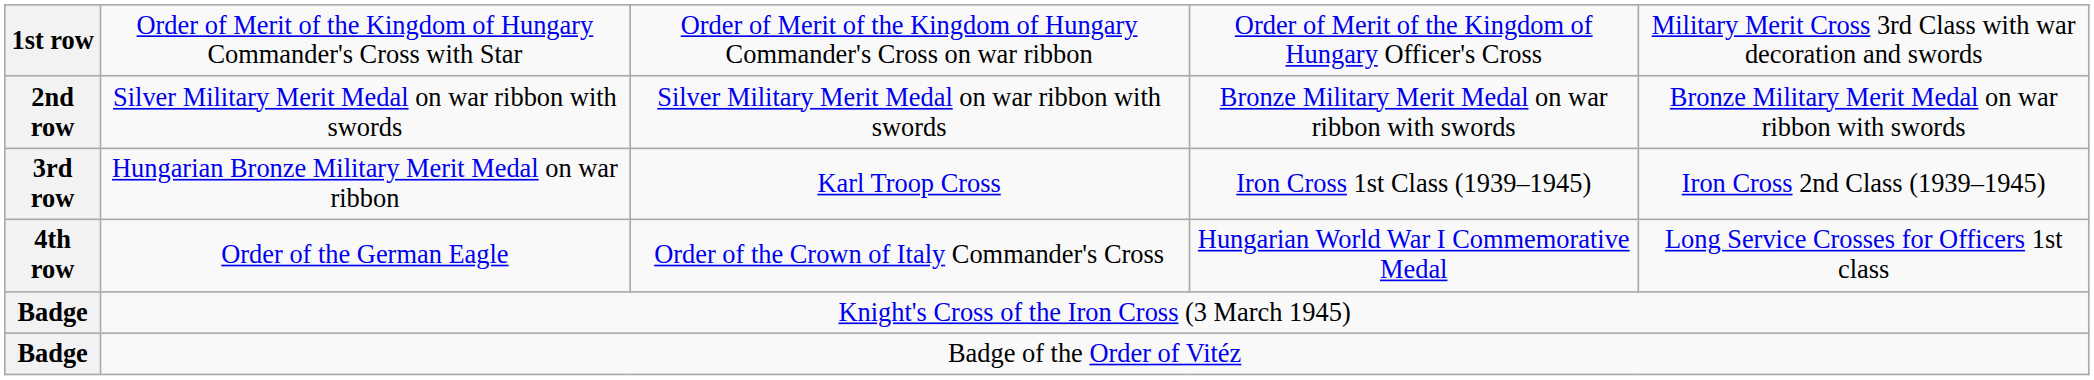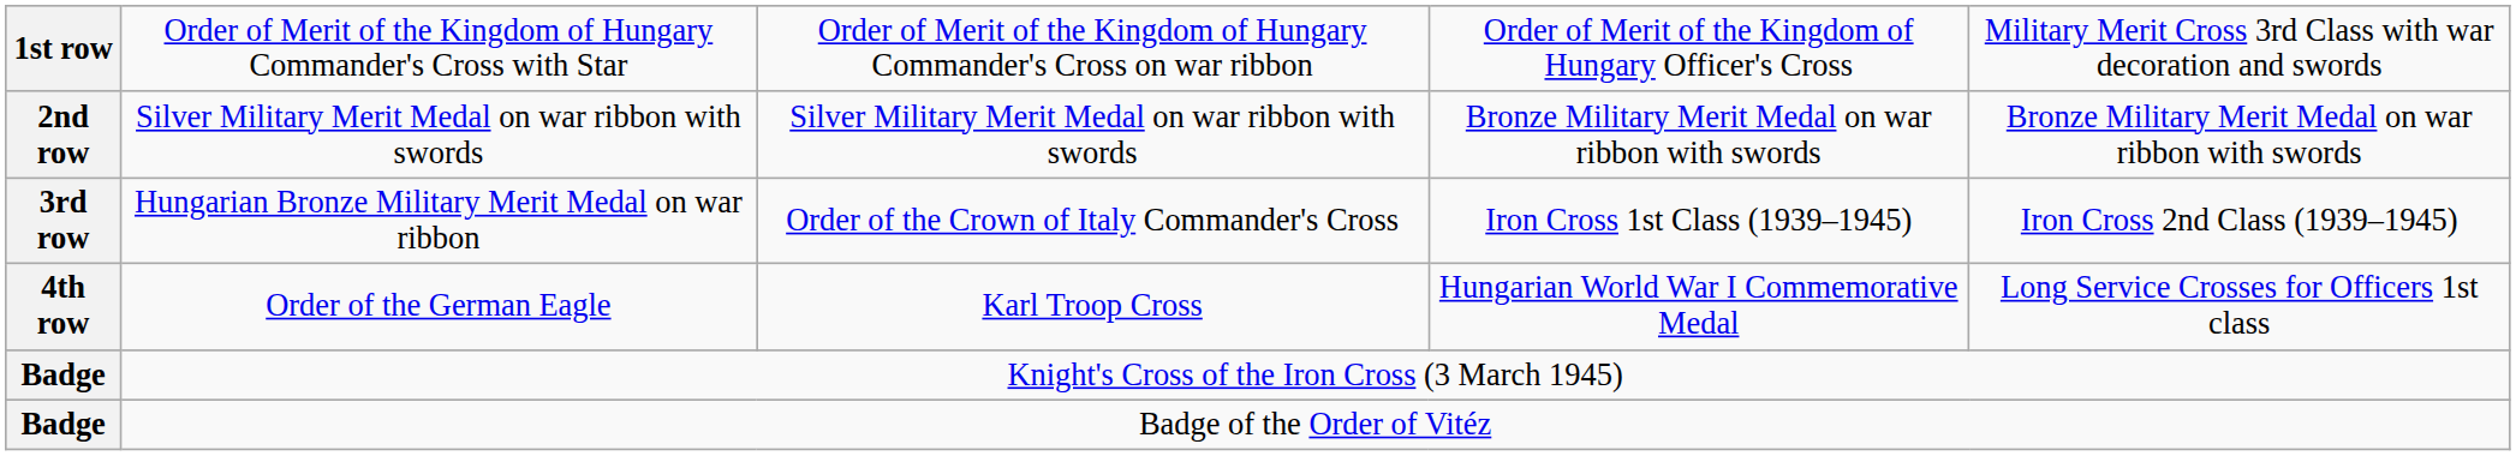 <table class="wikitable" style="margin:1em auto; text-align:center;">
 <tr>
 <th>1st row</th>
 <td><a href='#'>Order of Merit of the Kingdom of Hungary</a> Commander's Cross with Star</td>
 <td><a href='#'>Order of Merit of the Kingdom of Hungary</a> Commander's Cross on war ribbon</td>
 <td><a href='#'>Order of Merit of the Kingdom of Hungary</a> Officer's Cross</td>
 <td><a href='#'>Military Merit Cross</a> 3rd Class with war decoration and swords</td>
 </tr>
 <tr>
 <th>2nd row</th>
 <td><a href='#'>Silver Military Merit Medal</a> on war ribbon with swords</td>
 <td><a href='#'>Silver Military Merit Medal</a> on war ribbon with swords</td>
 <td><a href='#'>Bronze Military Merit Medal</a> on war ribbon with swords</td>
 <td><a href='#'>Bronze Military Merit Medal</a> on war ribbon with swords</td>
 </tr>
 <tr>
 <th>3rd row</th>
 <td><a href='#'>Hungarian Bronze Military Merit Medal</a> on war ribbon</td>
-<td><a href='#'>Karl Troop Cross</a></td>
+<td><a href='#'>Order of the Crown of Italy</a> Commander's Cross</td>
 <td><a href='#'>Iron Cross</a> 1st Class (1939–1945)</td>
 <td><a href='#'>Iron Cross</a> 2nd Class (1939–1945)</td>
 </tr>
 <tr>
 <th>4th row</th>
 <td><a href='#'>Order of the German Eagle</a></td>
-<td><a href='#'>Order of the Crown of Italy</a> Commander's Cross</td>
+<td><a href='#'>Karl Troop Cross</a></td>
 <td><a href='#'>Hungarian World War I Commemorative Medal</a></td>
 <td><a href='#'>Long Service Crosses for Officers</a> 1st class</td>
 </tr>
 <tr>
 <th>Badge</th>
 <td align=center colspan="4"><a href='#'>Knight's Cross of the Iron Cross</a> (3 March 1945)</td>
 </tr>
 <tr>
 <th>Badge</th>
 <td align=center colspan="4">Badge of the <a href='#'>Order of Vitéz</a></td>
 </tr>
 </table>
